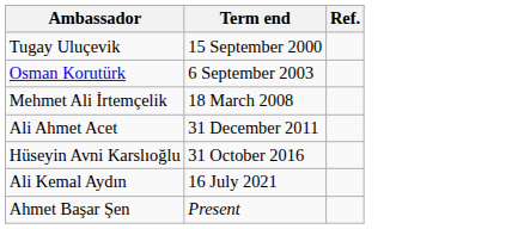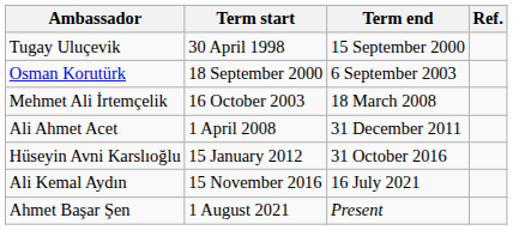 <table class="wikitable">
 <tr>
 <th>Ambassador</th>
+<th>Term start</th>
 <th>Term end</th>
 <th>Ref.</th>
 </tr>
 <tr>
 <td>Tugay Uluçevik</td>
+<td>30 April 1998</td>
 <td>15 September 2000</td>
 <td></td>
 </tr>
 <tr>
 <td><a href='#'>Osman Korutürk</a></td>
+<td>18 September 2000</td>
 <td>6 September 2003</td>
 <td></td>
 </tr>
 <tr>
 <td>Mehmet Ali İrtemçelik</td>
+<td>16 October 2003</td>
 <td>18 March 2008</td>
 <td></td>
 </tr>
 <tr>
 <td>Ali Ahmet Acet</td>
+<td>1 April 2008</td>
 <td>31 December 2011</td>
 <td></td>
 </tr>
 <tr>
 <td>Hüseyin Avni Karslıoğlu</td>
+<td>15 January 2012</td>
 <td>31 October 2016</td>
 <td></td>
 </tr>
 <tr>
 <td>Ali Kemal Aydın</td>
+<td>15 November 2016</td>
 <td>16 July 2021</td>
 <td></td>
 </tr>
 <tr>
 <td>Ahmet Başar Şen</td>
+<td>1 August 2021</td>
 <td><em>Present</em></td>
 <td></td>
 </tr>
 </table>
